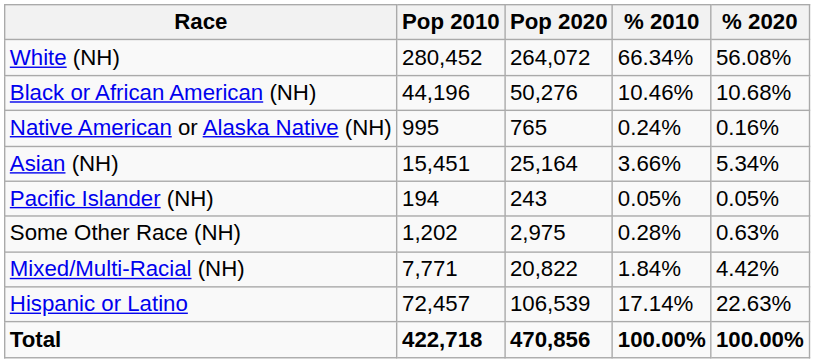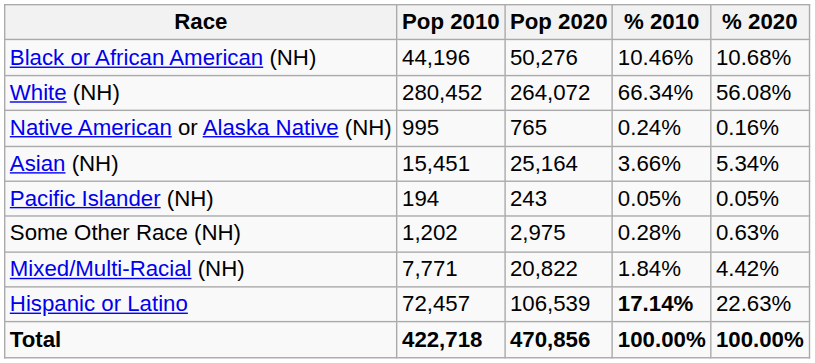 <table class="wikitable">
 <tr>
 <th>Race</th>
 <th>Pop 2010</th>
 <th>Pop 2020</th>
 <th>% 2010</th>
 <th>% 2020</th>
 </tr>
 <tr>
+<td><a href='#'>Black or African American</a> (NH)</td>
+<td>44,196</td>
+<td>50,276</td>
+<td>10.46%</td>
+<td>10.68%</td>
+</tr>
+<tr>
 <td><a href='#'>White</a> (NH)</td>
 <td>280,452</td>
 <td>264,072</td>
 <td>66.34%</td>
 <td>56.08%</td>
-</tr>
-<tr>
-<td><a href='#'>Black or African American</a> (NH)</td>
-<td>44,196</td>
-<td>50,276</td>
-<td>10.46%</td>
-<td>10.68%</td>
 </tr>
 <tr>
 <td><a href='#'>Native American</a> or <a href='#'>Alaska Native</a> (NH)</td>
 <td>995</td>
 <td>765</td>
 <td>0.24%</td>
 <td>0.16%</td>
 </tr>
 <tr>
 <td><a href='#'>Asian</a> (NH)</td>
 <td>15,451</td>
 <td>25,164</td>
 <td>3.66%</td>
 <td>5.34%</td>
 </tr>
 <tr>
 <td><a href='#'>Pacific Islander</a> (NH)</td>
 <td>194</td>
 <td>243</td>
 <td>0.05%</td>
 <td>0.05%</td>
 </tr>
 <tr>
 <td>Some Other Race (NH)</td>
 <td>1,202</td>
 <td>2,975</td>
 <td>0.28%</td>
 <td>0.63%</td>
 </tr>
 <tr>
 <td><a href='#'>Mixed/Multi-Racial</a> (NH)</td>
 <td>7,771</td>
 <td>20,822</td>
 <td>1.84%</td>
 <td>4.42%</td>
 </tr>
 <tr>
 <td><a href='#'>Hispanic or Latino</a></td>
 <td>72,457</td>
 <td>106,539</td>
-<td>17.14%</td>
+<td><strong>17.14%</strong></td>
 <td>22.63%</td>
 </tr>
 <tr>
 <td><strong>Total</strong></td>
 <td><strong>422,718</strong></td>
 <td><strong>470,856</strong></td>
 <td><strong>100.00%</strong></td>
 <td><strong>100.00%</strong></td>
 </tr>
 </table>
